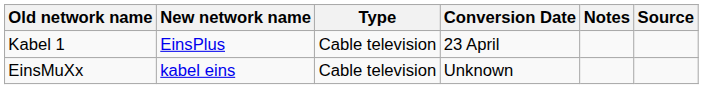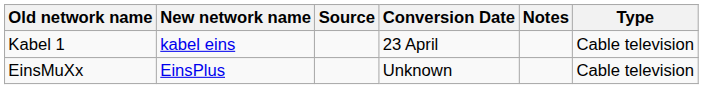 <table class="wikitable">
 <tr>
 <th>Old network name</th>
 <th>New network name</th>
-<th>Type</th>
+<th>Source</th>
 <th>Conversion Date</th>
 <th>Notes</th>
-<th>Source</th>
+<th>Type</th>
 </tr>
 <tr>
 <td>Kabel 1</td>
-<td><a href='#'>EinsPlus</a></td>
-<td>Cable television</td>
+<td><a href='#'>kabel eins</a></td>
+<td></td>
 <td>23 April</td>
 <td></td>
-<td></td>
+<td>Cable television</td>
 </tr>
 <tr>
 <td>EinsMuXx</td>
-<td><a href='#'>kabel eins</a></td>
-<td>Cable television</td>
+<td><a href='#'>EinsPlus</a></td>
+<td></td>
 <td>Unknown</td>
 <td></td>
-<td></td>
+<td>Cable television</td>
 </tr>
 </table>
